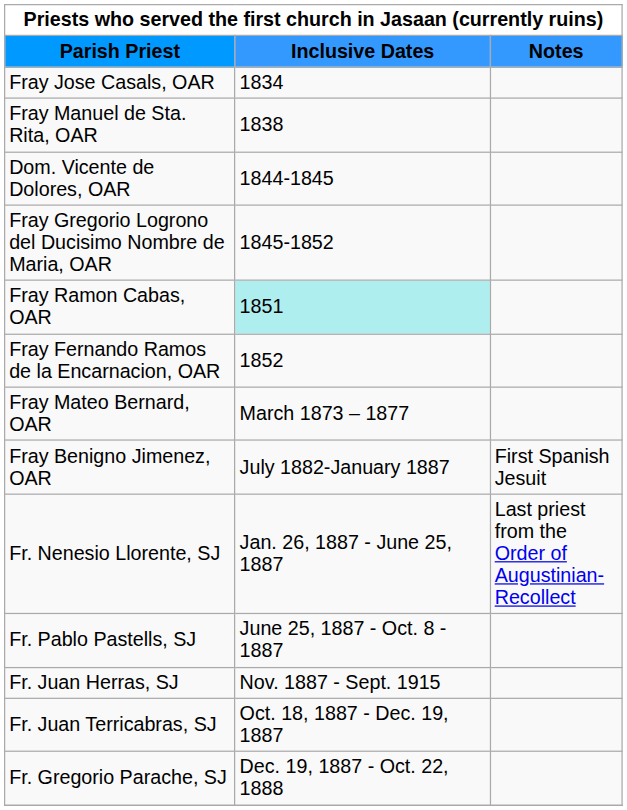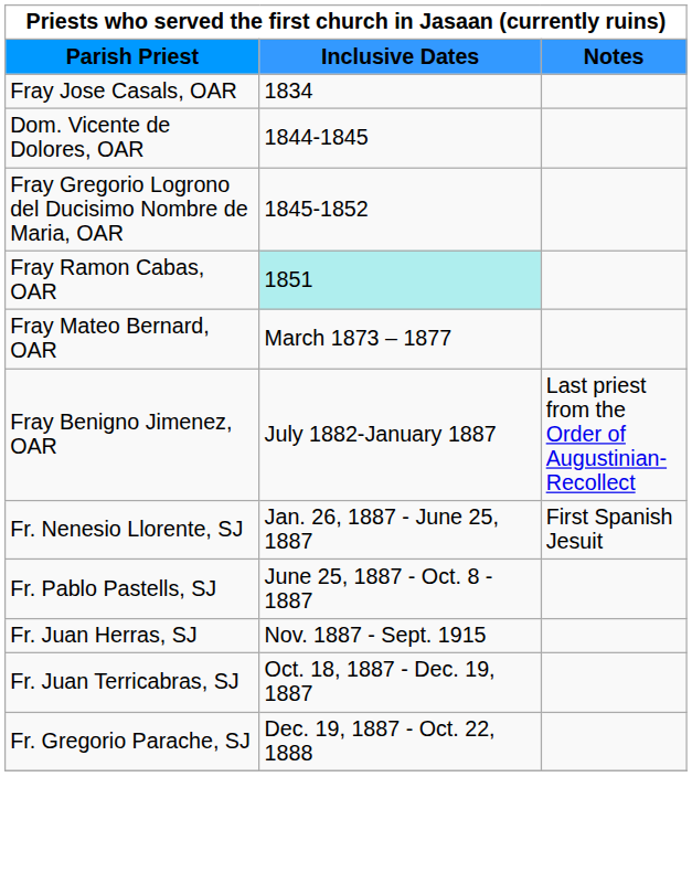 <table class="collapsible collapsed wikitable toccolours">
 <tr>
 <th style="background: white" colspan=3 align="center"><strong>Priests who served the first church in Jasaan (currently ruins)</strong></th>
 </tr>
 <tr>
 <th scope="col" width="180" style="background:#09f;">Parish Priest</th>
 <th scope="col" width="200" style="background:#39f;">Inclusive Dates</th>
 <th scope="col" width="100" style="background:#39f;">Notes</th>
 </tr>
 <tr>
 <td>Fray Jose Casals, OAR</td>
 <td>1834</td>
-<td></td>
-</tr>
-<tr>
-<td>Fray Manuel de Sta. Rita, OAR</td>
-<td>1838</td>
 <td></td>
 </tr>
 <tr>
 <td>Dom. Vicente de Dolores, OAR</td>
 <td>1844-1845</td>
 <td></td>
 </tr>
 <tr>
 <td>Fray Gregorio Logrono del Ducisimo Nombre de Maria, OAR</td>
 <td>1845-1852</td>
 <td></td>
 </tr>
 <tr>
 <td>Fray Ramon Cabas, OAR</td>
 <td style="background: paleturquoise;">1851</td>
 <td></td>
 </tr>
 <tr>
-<td>Fray Fernando Ramos de la Encarnacion, OAR</td>
-<td>1852</td>
-<td></td>
-</tr>
-<tr>
 <td>Fray Mateo Bernard, OAR</td>
 <td>March 1873 – 1877</td>
 <td></td>
 </tr>
 <tr>
 <td>Fray Benigno Jimenez, OAR</td>
 <td>July 1882-January 1887</td>
-<td>First Spanish Jesuit</td>
+<td>Last priest from the <a href='#'>Order of Augustinian-Recollect</a></td>
 </tr>
 <tr>
 <td>Fr. Nenesio Llorente, SJ</td>
 <td>Jan. 26, 1887 - June 25, 1887</td>
-<td>Last priest from the <a href='#'>Order of Augustinian-Recollect</a></td>
+<td>First Spanish Jesuit</td>
 </tr>
 <tr>
 <td>Fr. Pablo Pastells, SJ</td>
 <td>June 25, 1887 - Oct. 8 - 1887</td>
 <td></td>
 </tr>
 <tr>
 <td>Fr. Juan Herras, SJ</td>
 <td>Nov. 1887 - Sept. 1915</td>
 <td></td>
 </tr>
 <tr>
 <td>Fr. Juan Terricabras, SJ</td>
 <td>Oct. 18, 1887 - Dec. 19, 1887</td>
 <td></td>
 </tr>
 <tr>
 <td>Fr. Gregorio Parache, SJ</td>
 <td>Dec. 19, 1887 - Oct. 22, 1888</td>
 <td></td>
 </tr>
 <tr>
 </tr>
 </table>
